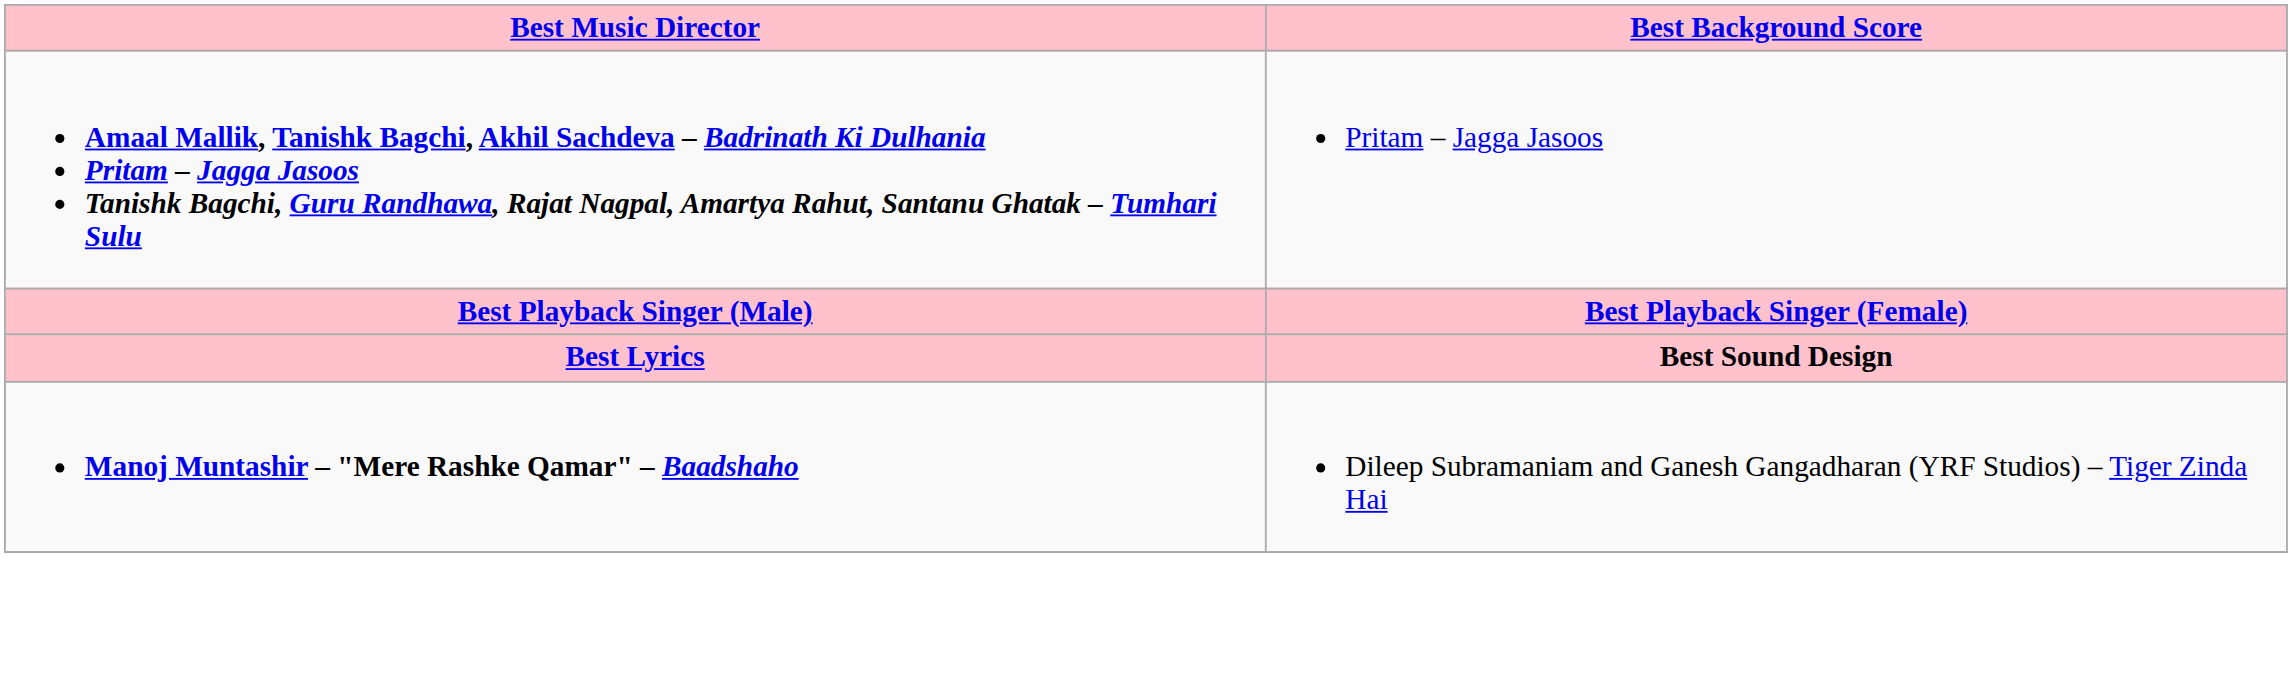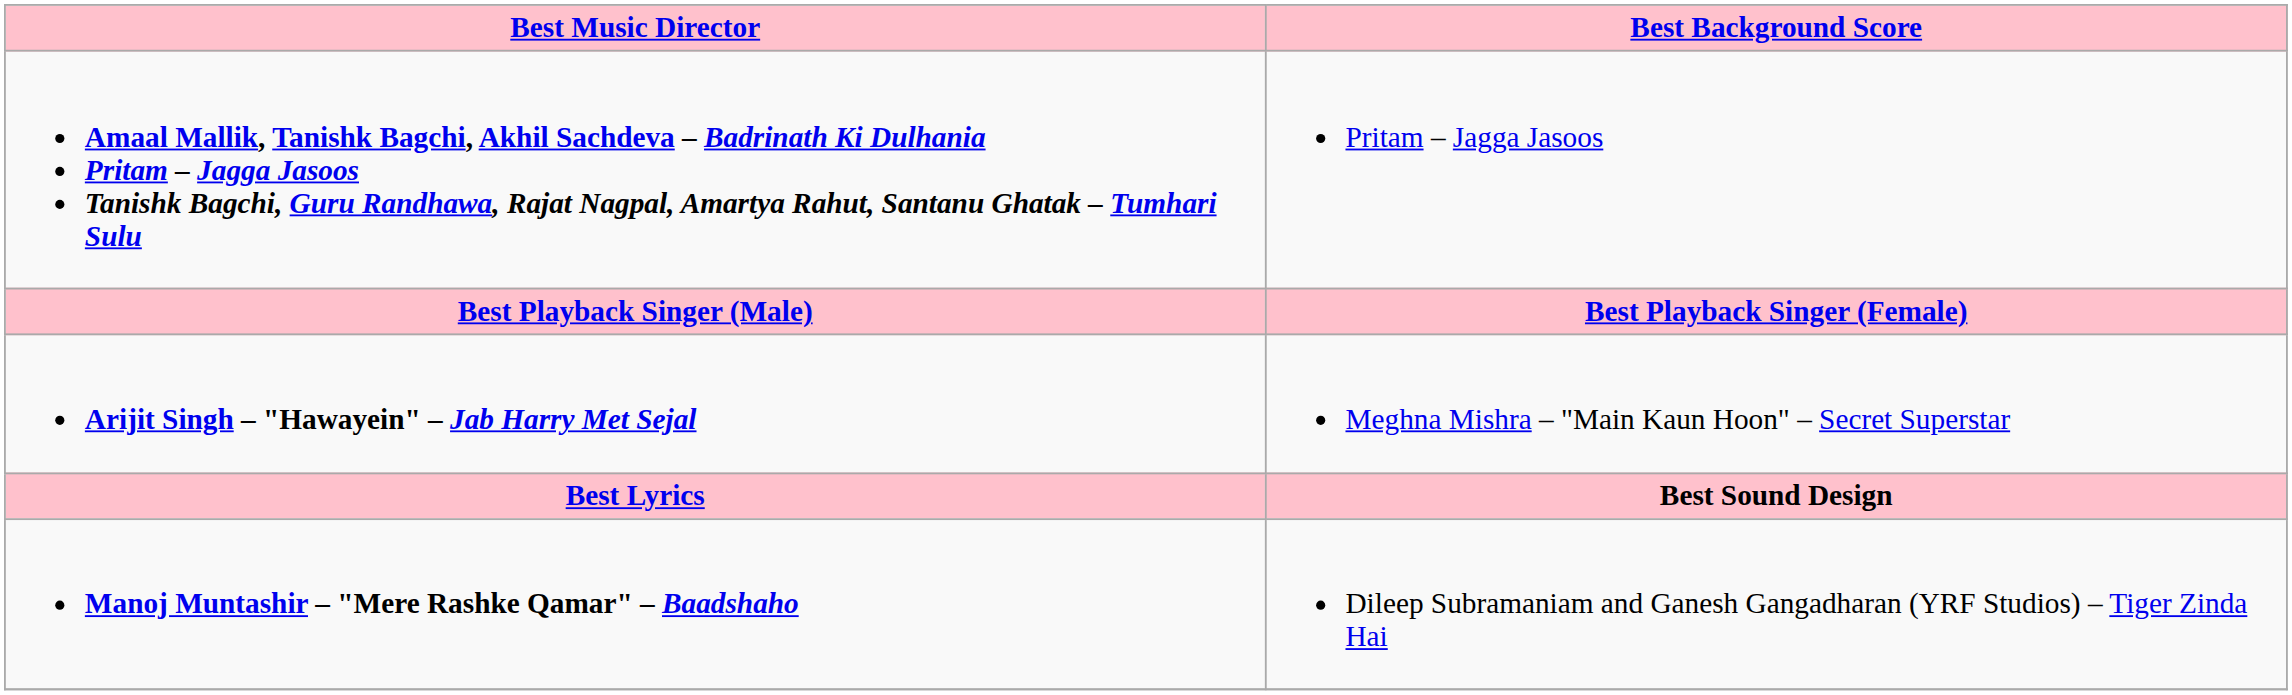 <table class=wikitable style="width=150%">
 <tr>
 <th style="background:#FFC1CC;" ! style="width=50%"><a href='#'>Best Music Director</a></th>
 <th style="background:#FFC1CC;" ! style="width=50%"><a href='#'>Best Background Score</a></th>
 </tr>
 <tr>
 <td valign="top"><br><ul><li><strong><a href='#'>Amaal Mallik</a>, <a href='#'>Tanishk Bagchi</a>, <a href='#'>Akhil Sachdeva</a> – <em><a href='#'>Badrinath Ki Dulhania</a><strong><em></li><li><a href='#'>Pritam</a> </em>– <a href='#'>Jagga Jasoos</a><em></li><li>Tanishk Bagchi, <a href='#'>Guru Randhawa</a>, Rajat Nagpal, Amartya Rahut, Santanu Ghatak </em>– <a href='#'>Tumhari Sulu</a><em></li></ul></td>
 <td valign="top"><br><ul><li></strong><a href='#'>Pritam</a> – </em><a href='#'>Jagga Jasoos</a></em></strong></li></ul></td>
 </tr>
 <tr>
 <th style="background:#FFC1CC;" ! style="width=50%"><a href='#'>Best Playback Singer (Male)</a></th>
 <th style="background:#FFC1CC;" ! style="width=50%"><a href='#'>Best Playback Singer (Female)</a></th>
 </tr>
 <tr>
+<td valign="top"><br><ul><li><strong><a href='#'>Arijit Singh</a> – "Hawayein" – <em><a href='#'>Jab Harry Met Sejal</a><strong><em></li></ul></td>
+<td valign="top"><br><ul><li></strong><a href='#'>Meghna Mishra</a><strong> </strong>– "Main Kaun Hoon" – </em><a href='#'>Secret Superstar</a></em></strong></li></ul></td>
+</tr>
+<tr>
 <th style="background:#FFC1CC;" ! style="width=50%"><a href='#'>Best Lyrics</a></th>
 <th style="background:#FFC1CC;" ! style="width=50%">Best Sound Design</th>
 </tr>
 <tr>
 <td valign="top"><br><ul><li><strong><a href='#'>Manoj Muntashir</a> – "Mere Rashke Qamar" – <em><a href='#'>Baadshaho</a><strong><em></li></ul></td>
 <td valign="top"><br><ul><li></strong>Dileep Subramaniam and Ganesh Gangadharan (YRF Studios) </em>– <a href='#'>Tiger Zinda Hai</a></em></strong></li></ul></td>
 </tr>
 <tr>
 </tr>
 </table>
